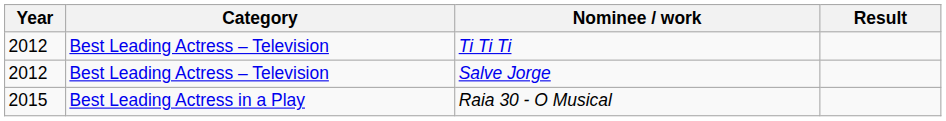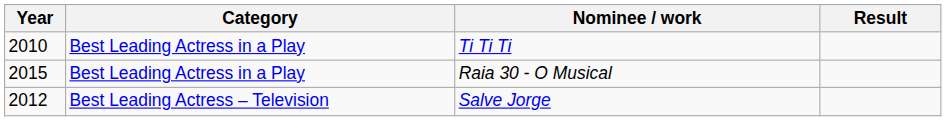 <table class=wikitable>
 <tr>
 <th Width=5%>Year</th>
 <th Width=32%>Category</th>
 <th Width=30%>Nominee / work</th>
 <th Width=10%>Result</th>
 </tr>
 <tr>
-<td>2012</td>
-<td><a href='#'>Best Leading Actress – Television</a></td>
+<td>2010</td>
+<td><a href='#'>Best Leading Actress in a Play</a></td>
 <td><em><a href='#'>Ti Ti Ti</a></em></td>
+<td></td>
+</tr>
+<tr>
+<td>2015</td>
+<td><a href='#'>Best Leading Actress in a Play</a></td>
+<td><em>Raia 30 - O Musical</em></td>
 <td></td>
 </tr>
 <tr>
 <td>2012</td>
 <td><a href='#'>Best Leading Actress – Television</a></td>
 <td><em><a href='#'>Salve Jorge</a></em></td>
 <td></td>
 </tr>
-<tr>
-<td>2015</td>
-<td><a href='#'>Best Leading Actress in a Play</a></td>
-<td><em>Raia 30 - O Musical</em></td>
-<td></td>
-</tr>
 </table>
